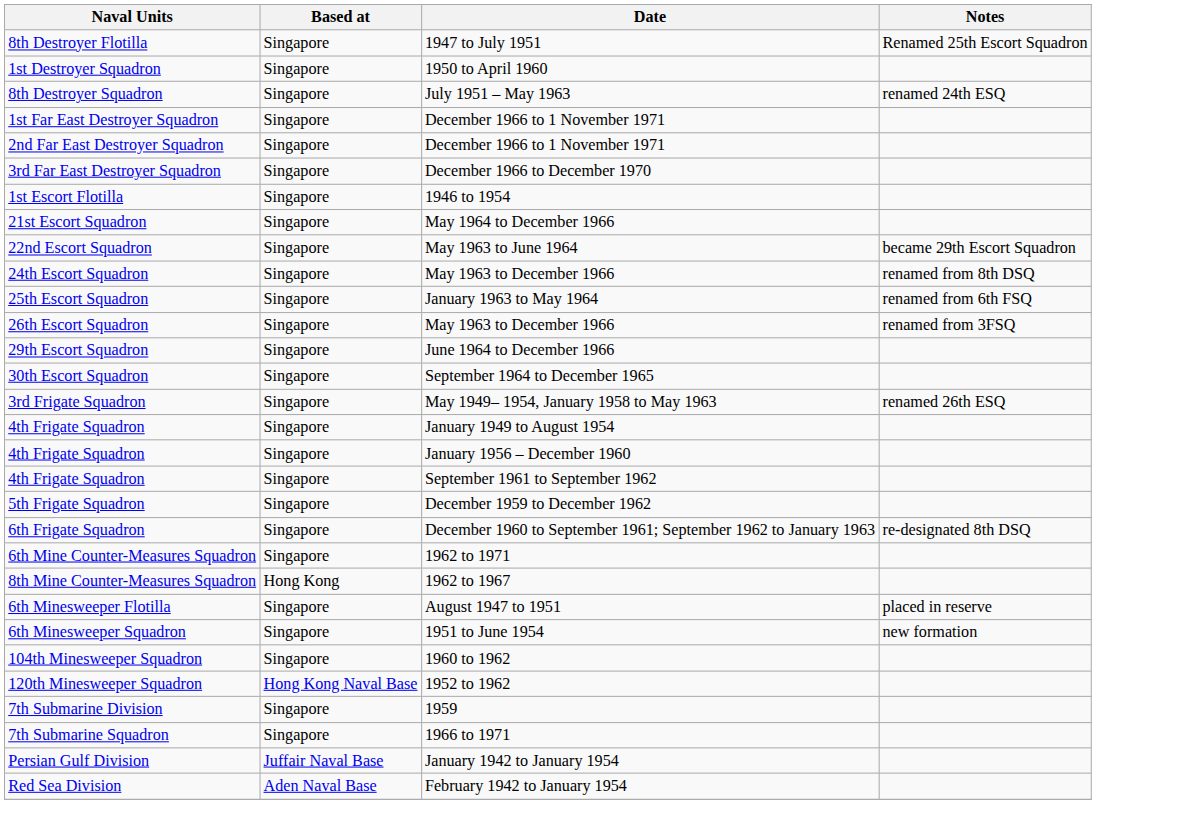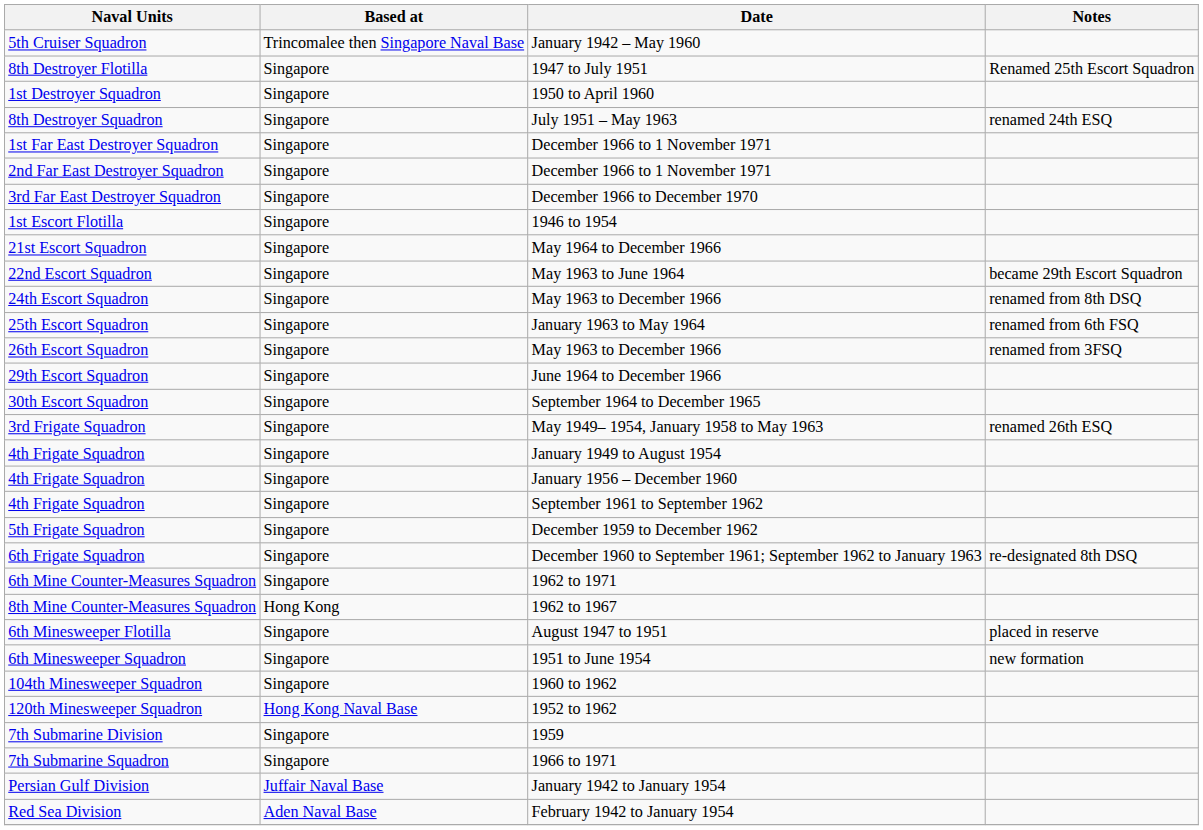 <table class="wikitable sortable">
 <tr>
 <th>Naval Units</th>
 <th>Based at</th>
 <th>Date</th>
 <th>Notes</th>
+</tr>
+<tr>
+<td><a href='#'>5th Cruiser Squadron</a></td>
+<td>Trincomalee then <a href='#'>Singapore Naval Base</a></td>
+<td>January 1942 – May 1960</td>
+<td></td>
 </tr>
 <tr>
 <td><a href='#'>8th Destroyer Flotilla</a></td>
 <td>Singapore</td>
 <td>1947 to July 1951</td>
 <td>Renamed 25th Escort Squadron</td>
 </tr>
 <tr>
 <td><a href='#'>1st Destroyer Squadron</a></td>
 <td>Singapore</td>
 <td>1950 to April 1960</td>
 <td></td>
 </tr>
 <tr>
 <td><a href='#'>8th Destroyer Squadron</a></td>
 <td>Singapore</td>
 <td>July 1951 – May 1963</td>
 <td>renamed 24th ESQ</td>
 </tr>
 <tr>
 <td><a href='#'>1st Far East Destroyer Squadron</a></td>
 <td>Singapore</td>
 <td>December 1966 to 1 November 1971</td>
 <td></td>
 </tr>
 <tr>
 <td><a href='#'>2nd Far East Destroyer Squadron</a></td>
 <td>Singapore</td>
 <td>December 1966 to 1 November 1971</td>
 <td></td>
 </tr>
 <tr>
 <td><a href='#'>3rd Far East Destroyer Squadron</a></td>
 <td>Singapore</td>
 <td>December 1966 to December 1970</td>
 <td></td>
 </tr>
 <tr>
 <td><a href='#'>1st Escort Flotilla</a></td>
 <td>Singapore</td>
 <td>1946 to 1954</td>
 <td></td>
 </tr>
 <tr>
 <td><a href='#'>21st Escort Squadron</a></td>
 <td>Singapore</td>
 <td>May 1964 to December 1966</td>
 <td></td>
 </tr>
 <tr>
 <td><a href='#'>22nd Escort Squadron</a></td>
 <td>Singapore</td>
 <td>May 1963 to June 1964</td>
 <td>became 29th Escort Squadron</td>
 </tr>
 <tr>
 <td><a href='#'>24th Escort Squadron</a></td>
 <td>Singapore</td>
 <td>May 1963 to December 1966</td>
 <td>renamed from 8th DSQ</td>
 </tr>
 <tr>
 <td><a href='#'>25th Escort Squadron</a></td>
 <td>Singapore</td>
 <td>January 1963 to May 1964</td>
 <td>renamed from 6th FSQ</td>
 </tr>
 <tr>
 <td><a href='#'>26th Escort Squadron</a></td>
 <td>Singapore</td>
 <td>May 1963 to December 1966</td>
 <td>renamed from 3FSQ</td>
 </tr>
 <tr>
 <td><a href='#'>29th Escort Squadron</a></td>
 <td>Singapore</td>
 <td>June 1964 to December 1966</td>
 <td></td>
 </tr>
 <tr>
 <td><a href='#'>30th Escort Squadron</a></td>
 <td>Singapore</td>
 <td>September 1964 to December 1965</td>
 <td></td>
 </tr>
 <tr>
 <td><a href='#'>3rd Frigate Squadron</a></td>
 <td>Singapore</td>
 <td>May 1949– 1954, January 1958 to May 1963</td>
 <td>renamed 26th ESQ</td>
 </tr>
 <tr>
 <td><a href='#'>4th Frigate Squadron</a></td>
 <td>Singapore</td>
 <td>January 1949 to August 1954</td>
 <td></td>
 </tr>
 <tr>
 <td><a href='#'>4th Frigate Squadron</a></td>
 <td>Singapore</td>
 <td>January 1956 – December 1960</td>
 <td></td>
 </tr>
 <tr>
 <td><a href='#'>4th Frigate Squadron</a></td>
 <td>Singapore</td>
 <td>September 1961 to September 1962</td>
 <td></td>
 </tr>
 <tr>
 <td><a href='#'>5th Frigate Squadron</a></td>
 <td>Singapore</td>
 <td>December 1959 to December 1962</td>
 <td></td>
 </tr>
 <tr>
 <td><a href='#'>6th Frigate Squadron</a></td>
 <td>Singapore</td>
 <td>December 1960 to September 1961; September 1962 to January 1963</td>
 <td>re-designated 8th DSQ</td>
 </tr>
 <tr>
 <td><a href='#'>6th Mine Counter-Measures Squadron</a></td>
 <td>Singapore</td>
 <td>1962 to 1971</td>
 <td></td>
 </tr>
 <tr>
 <td><a href='#'>8th Mine Counter-Measures Squadron</a></td>
 <td>Hong Kong</td>
 <td>1962 to 1967</td>
 <td></td>
 </tr>
 <tr>
 <td><a href='#'>6th Minesweeper Flotilla</a></td>
 <td>Singapore</td>
 <td>August 1947 to 1951</td>
 <td>placed in reserve</td>
 </tr>
 <tr>
 <td><a href='#'>6th Minesweeper Squadron</a></td>
 <td>Singapore</td>
 <td>1951 to June 1954</td>
 <td>new formation</td>
 </tr>
 <tr>
 <td><a href='#'>104th Minesweeper Squadron</a></td>
 <td>Singapore</td>
 <td>1960 to 1962</td>
 <td></td>
 </tr>
 <tr>
 <td><a href='#'>120th Minesweeper Squadron</a></td>
 <td><a href='#'>Hong Kong Naval Base</a></td>
 <td>1952 to 1962</td>
 <td></td>
 </tr>
 <tr>
 <td><a href='#'>7th Submarine Division</a></td>
 <td>Singapore</td>
 <td>1959</td>
 <td></td>
 </tr>
 <tr>
 <td><a href='#'>7th Submarine Squadron</a></td>
 <td>Singapore</td>
 <td>1966 to 1971</td>
 <td></td>
 </tr>
 <tr>
 <td><a href='#'>Persian Gulf Division</a></td>
 <td><a href='#'>Juffair Naval Base</a></td>
 <td>January 1942 to January 1954</td>
 <td></td>
 </tr>
 <tr>
 <td><a href='#'>Red Sea Division</a></td>
 <td><a href='#'>Aden Naval Base</a></td>
 <td>February 1942 to January 1954</td>
 <td></td>
 </tr>
 <tr>
 </tr>
 </table>
